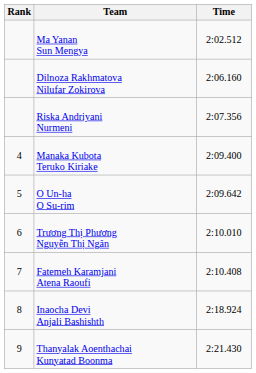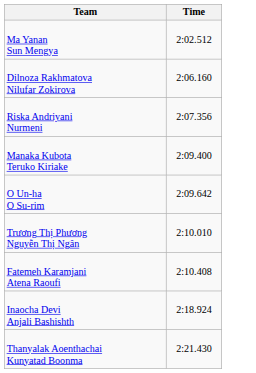 <table class=wikitable style="text-align:center">
 <tr>
-<th width=40>Rank</th>
 <th width=250>Team</th>
 <th width=80>Time</th>
 </tr>
 <tr>
-<td></td>
 <td align=left><br><a href='#'>Ma Yanan</a><br><a href='#'>Sun Mengya</a></td>
 <td>2:02.512</td>
 </tr>
 <tr>
-<td></td>
 <td align=left><br><a href='#'>Dilnoza Rakhmatova</a><br><a href='#'>Nilufar Zokirova</a></td>
 <td>2:06.160</td>
 </tr>
 <tr>
-<td></td>
 <td align=left><br><a href='#'>Riska Andriyani</a><br><a href='#'>Nurmeni</a></td>
 <td>2:07.356</td>
 </tr>
 <tr>
-<td>4</td>
 <td align=left><br><a href='#'>Manaka Kubota</a><br><a href='#'>Teruko Kiriake</a></td>
 <td>2:09.400</td>
 </tr>
 <tr>
-<td>5</td>
 <td align=left><br><a href='#'>O Un-ha</a><br><a href='#'>O Su-rim</a></td>
 <td>2:09.642</td>
 </tr>
 <tr>
-<td>6</td>
 <td align=left><br><a href='#'>Trương Thị Phương</a><br><a href='#'>Nguyễn Thị Ngân</a></td>
 <td>2:10.010</td>
 </tr>
 <tr>
-<td>7</td>
 <td align=left><br><a href='#'>Fatemeh Karamjani</a><br><a href='#'>Atena Raoufi</a></td>
 <td>2:10.408</td>
 </tr>
 <tr>
-<td>8</td>
 <td align=left><br><a href='#'>Inaocha Devi</a><br><a href='#'>Anjali Bashishth</a></td>
 <td>2:18.924</td>
 </tr>
 <tr>
-<td>9</td>
 <td align=left><br><a href='#'>Thanyalak Aoenthachai</a><br><a href='#'>Kunyatad Boonma</a></td>
 <td>2:21.430</td>
 </tr>
 </table>
